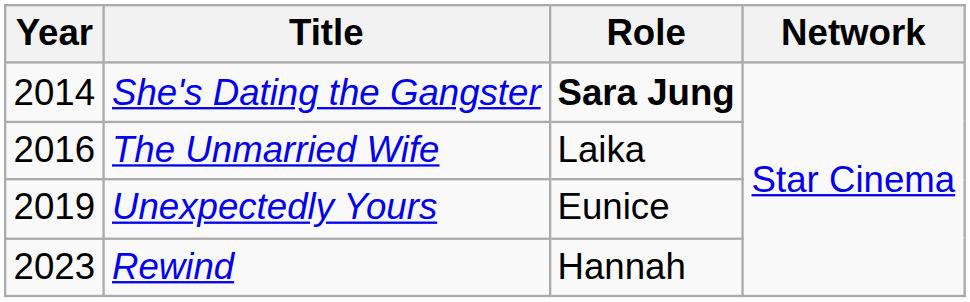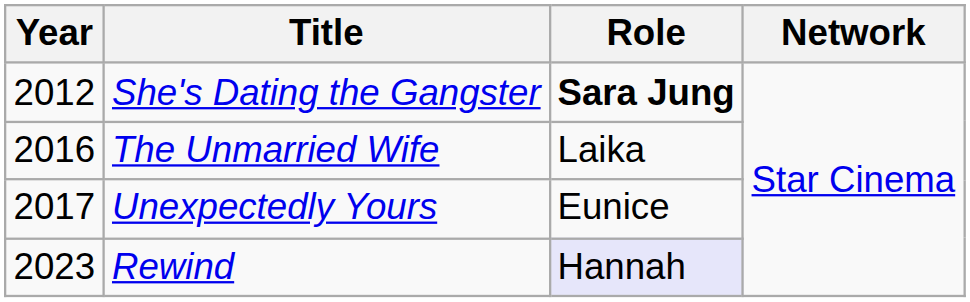 <table class="wikitable sortable" >
 <tr>
 <th>Year</th>
 <th>Title</th>
 <th>Role</th>
 <th>Network</th>
 </tr>
 <tr>
-<td>2014</td>
+<td>2012</td>
 <td><em><a href='#'>She's Dating the Gangster</a></em></td>
 <td><strong>Sara Jung</strong></td>
 <td rowspan="4"><a href='#'>Star Cinema</a></td>
 </tr>
 <tr>
 <td>2016</td>
 <td><em><a href='#'>The Unmarried Wife</a></em></td>
 <td>Laika</td>
 </tr>
 <tr>
-<td>2019</td>
+<td>2017</td>
 <td><em><a href='#'>Unexpectedly Yours</a></em></td>
 <td>Eunice</td>
 </tr>
 <tr>
 <td>2023</td>
 <td><em><a href='#'>Rewind</a></em></td>
-<td>Hannah</td>
+<td style="background: lavender;">Hannah</td>
 </tr>
 </table>
